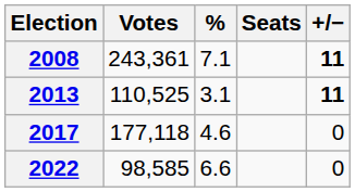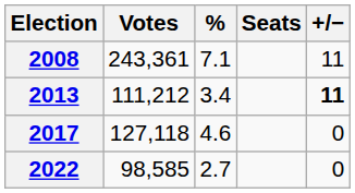 <table class="wikitable" style="font-size:97%; text-align:right;">
 <tr>
 <th>Election</th>
 <th>Votes</th>
 <th>%</th>
 <th>Seats</th>
 <th>+/−</th>
 </tr>
 <tr>
 <th><strong><a href='#'>2008</a></strong></th>
 <td>243,361</td>
 <td>7.1</td>
 <td></td>
-<td><strong> 11</strong></td>
+<td> 11</td>
 </tr>
 <tr>
 <th><strong><a href='#'>2013</a></strong></th>
-<td>110,525</td>
-<td>3.1</td>
+<td>111,212</td>
+<td>3.4</td>
 <td></td>
 <td><strong> 11</strong></td>
 </tr>
 <tr>
 <th><strong><a href='#'>2017</a></strong></th>
-<td>177,118</td>
+<td>127,118</td>
 <td>4.6</td>
 <td></td>
 <td> 0</td>
 </tr>
 <tr>
 <th><strong><a href='#'>2022</a></strong></th>
 <td>98,585</td>
-<td>6.6</td>
+<td>2.7</td>
 <td></td>
 <td> 0</td>
 </tr>
 </table>
